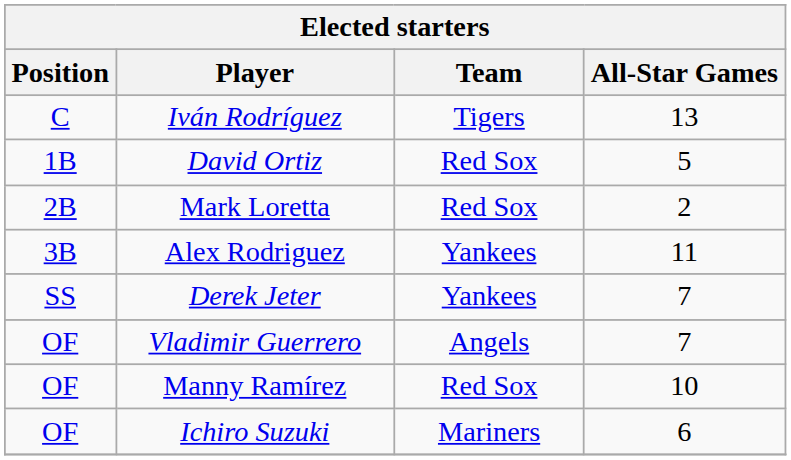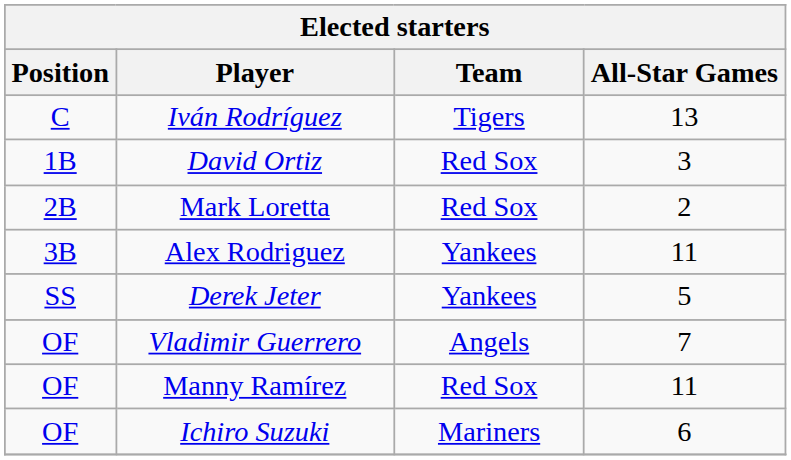 <table class="wikitable" style="font-size: 100%; text-align:right;">
 <tr>
 <th colspan="4">Elected starters</th>
 </tr>
 <tr>
 <th>Position</th>
 <th width="150">Player</th>
 <th width="100">Team</th>
 <th>All-Star Games</th>
 </tr>
 <tr>
 <td align="center"><a href='#'>C</a></td>
 <td align="center"><em><a href='#'>Iván Rodríguez</a></em></td>
 <td align="center"><a href='#'>Tigers</a></td>
 <td align="center">13</td>
 </tr>
 <tr>
 <td align="center"><a href='#'>1B</a></td>
 <td align="center"><em><a href='#'>David Ortiz</a></em></td>
 <td align="center"><a href='#'>Red Sox</a></td>
-<td align="center">5</td>
+<td align="center">3</td>
 </tr>
 <tr>
 <td align="center"><a href='#'>2B</a></td>
 <td align="center"><a href='#'>Mark Loretta</a></td>
 <td align="center"><a href='#'>Red Sox</a></td>
 <td align="center">2</td>
 </tr>
 <tr>
 <td align="center"><a href='#'>3B</a></td>
 <td align="center"><a href='#'>Alex Rodriguez</a></td>
 <td align="center"><a href='#'>Yankees</a></td>
 <td align="center">11</td>
 </tr>
 <tr>
 <td align="center"><a href='#'>SS</a></td>
 <td align="center"><em><a href='#'>Derek Jeter</a></em></td>
 <td align="center"><a href='#'>Yankees</a></td>
-<td align="center">7</td>
+<td align="center">5</td>
 </tr>
 <tr>
 <td align="center"><a href='#'>OF</a></td>
 <td align="center"><em><a href='#'>Vladimir Guerrero</a></em></td>
 <td align="center"><a href='#'>Angels</a></td>
 <td align="center">7</td>
 </tr>
 <tr>
 <td align="center"><a href='#'>OF</a></td>
 <td align="center"><a href='#'>Manny Ramírez</a></td>
 <td align="center"><a href='#'>Red Sox</a></td>
-<td align="center">10</td>
+<td align="center">11</td>
 </tr>
 <tr>
 <td align="center"><a href='#'>OF</a></td>
 <td align="center"><em><a href='#'>Ichiro Suzuki</a></em></td>
 <td align="center"><a href='#'>Mariners</a></td>
 <td align="center">6</td>
 </tr>
 <tr>
 </tr>
 </table>
